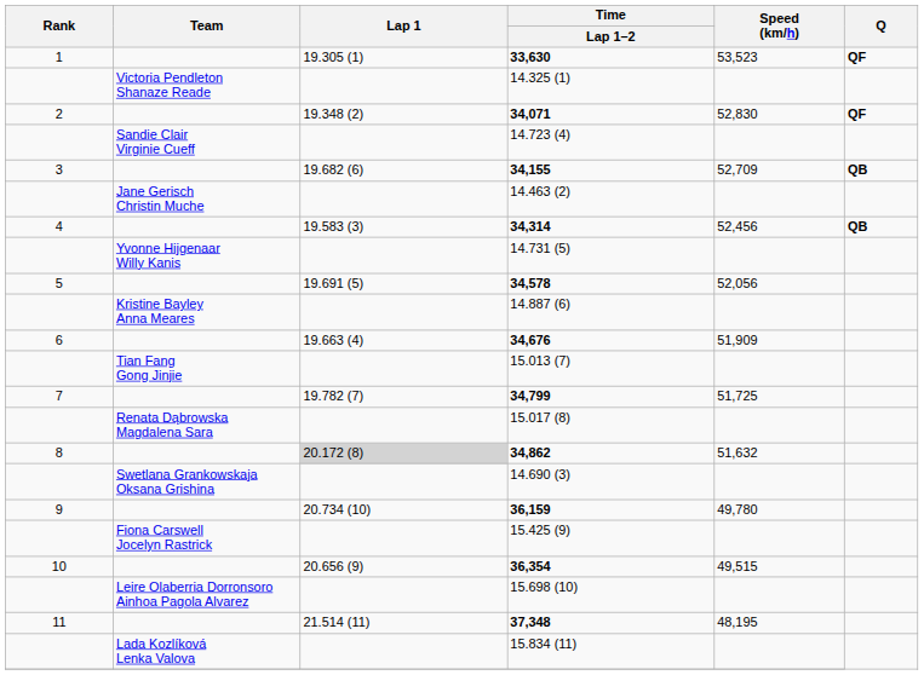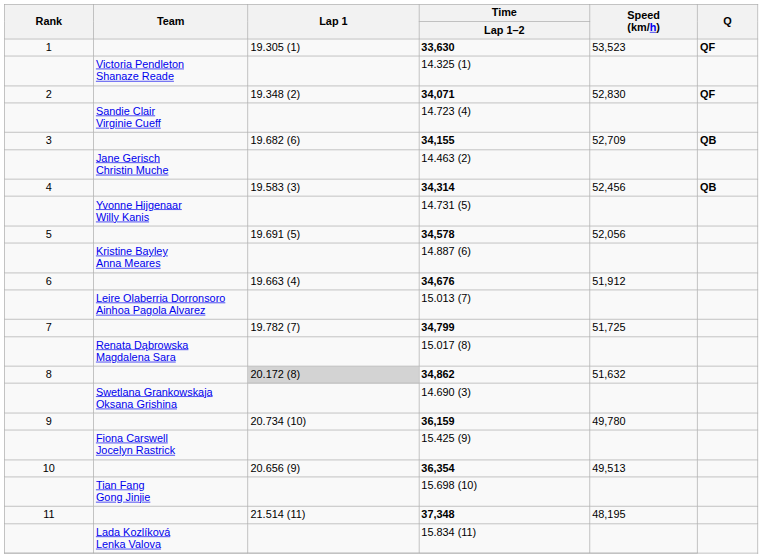 <table class="wikitable" width=70%>
 <tr>
 <th rowspan=2>Rank</th>
 <th rowspan=2 width=220>Team</th>
 <th rowspan=2>Lap 1</th>
 <th>Time</th>
 <th rowspan=2>Speed<br>(km/<a href='#'>h</a>)</th>
 <th rowspan=2>Q</th>
 </tr>
 <tr>
 <th>Lap 1–2</th>
 </tr>
 <tr>
 <td align=center>1</td>
 <td></td>
 <td>19.305 (1)</td>
 <td><strong>33,630</strong></td>
 <td>53,523</td>
 <td><strong>QF</strong></td>
 </tr>
 <tr valign=top>
 <td></td>
 <td><a href='#'>Victoria Pendleton</a><br><a href='#'>Shanaze Reade</a></td>
 <td></td>
 <td>14.325 (1)</td>
 <td></td>
 </tr>
 <tr>
 <td align=center>2</td>
 <td></td>
 <td>19.348 (2)</td>
 <td><strong>34,071</strong></td>
 <td>52,830</td>
 <td><strong>QF</strong></td>
 </tr>
 <tr valign=top>
 <td></td>
 <td><a href='#'>Sandie Clair</a><br><a href='#'>Virginie Cueff</a></td>
 <td></td>
 <td>14.723 (4)</td>
 <td></td>
 </tr>
 <tr>
 <td align=center>3</td>
 <td></td>
 <td>19.682 (6)</td>
 <td><strong>34,155</strong></td>
 <td>52,709</td>
 <td><strong>QB</strong></td>
 </tr>
 <tr valign=top>
 <td></td>
 <td><a href='#'>Jane Gerisch</a><br><a href='#'>Christin Muche</a></td>
 <td></td>
 <td>14.463 (2)</td>
 <td></td>
 </tr>
 <tr>
 <td align=center>4</td>
 <td></td>
 <td>19.583 (3)</td>
 <td><strong>34,314</strong></td>
 <td>52,456</td>
 <td><strong>QB</strong></td>
 </tr>
 <tr valign=top>
 <td></td>
 <td><a href='#'>Yvonne Hijgenaar</a><br><a href='#'>Willy Kanis</a></td>
 <td></td>
 <td>14.731 (5)</td>
 <td></td>
 </tr>
 <tr>
 <td align=center>5</td>
 <td></td>
 <td>19.691 (5)</td>
 <td><strong>34,578</strong></td>
 <td>52,056</td>
 <td></td>
 </tr>
 <tr valign=top>
 <td></td>
 <td><a href='#'>Kristine Bayley</a><br><a href='#'>Anna Meares</a></td>
 <td></td>
 <td>14.887 (6)</td>
 <td></td>
 </tr>
 <tr>
 <td align=center>6</td>
 <td></td>
 <td>19.663 (4)</td>
 <td><strong>34,676</strong></td>
-<td>51,909</td>
+<td>51,912</td>
 <td></td>
 </tr>
 <tr valign=top>
 <td></td>
-<td><a href='#'>Tian Fang</a><br><a href='#'>Gong Jinjie</a></td>
+<td><a href='#'>Leire Olaberria Dorronsoro</a><br><a href='#'>Ainhoa Pagola Alvarez</a></td>
 <td></td>
 <td>15.013 (7)</td>
 <td></td>
 </tr>
 <tr>
 <td align=center>7</td>
 <td></td>
 <td>19.782 (7)</td>
 <td><strong>34,799</strong></td>
 <td>51,725</td>
 <td></td>
 </tr>
 <tr valign=top>
 <td></td>
 <td><a href='#'>Renata Dąbrowska</a><br><a href='#'>Magdalena Sara</a></td>
 <td></td>
 <td>15.017 (8)</td>
 <td></td>
 </tr>
 <tr>
 <td align=center>8</td>
 <td></td>
 <td style="background: lightgrey;">20.172 (8)</td>
 <td><strong>34,862</strong></td>
 <td>51,632</td>
 <td></td>
 </tr>
 <tr valign=top>
 <td></td>
 <td><a href='#'>Swetlana Grankowskaja</a><br><a href='#'>Oksana Grishina</a></td>
 <td></td>
 <td>14.690 (3)</td>
 <td></td>
 </tr>
 <tr>
 <td align=center>9</td>
 <td></td>
 <td>20.734 (10)</td>
 <td><strong>36,159</strong></td>
 <td>49,780</td>
 <td></td>
 </tr>
 <tr valign=top>
 <td></td>
 <td><a href='#'>Fiona Carswell</a><br><a href='#'>Jocelyn Rastrick</a></td>
 <td></td>
 <td>15.425 (9)</td>
 <td></td>
 </tr>
 <tr>
 <td align=center>10</td>
 <td></td>
 <td>20.656 (9)</td>
 <td><strong>36,354</strong></td>
-<td>49,515</td>
+<td>49,513</td>
 <td></td>
 </tr>
 <tr valign=top>
 <td></td>
-<td><a href='#'>Leire Olaberria Dorronsoro</a><br><a href='#'>Ainhoa Pagola Alvarez</a></td>
+<td><a href='#'>Tian Fang</a><br><a href='#'>Gong Jinjie</a></td>
 <td></td>
 <td>15.698 (10)</td>
 <td></td>
 </tr>
 <tr>
 <td align=center>11</td>
 <td></td>
 <td>21.514 (11)</td>
 <td><strong>37,348</strong></td>
 <td>48,195</td>
 <td></td>
 </tr>
 <tr valign=top>
 <td></td>
 <td><a href='#'>Lada Kozlíková</a><br><a href='#'>Lenka Valova</a></td>
 <td></td>
 <td>15.834 (11)</td>
 <td></td>
 </tr>
 <tr>
 </tr>
 </table>
